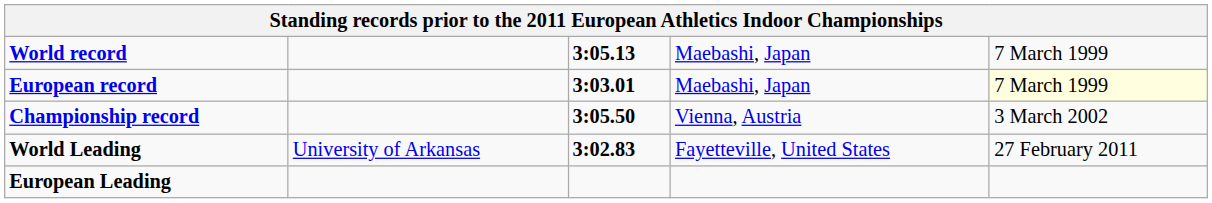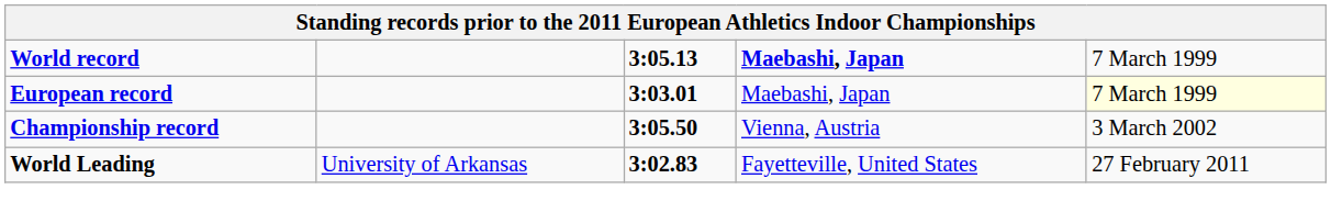 <table class="wikitable" width=75%>
 <tr>
 <th colspan="5">Standing records prior to the 2011 European Athletics Indoor Championships</th>
 </tr>
 <tr>
 <td><strong><a href='#'>World record</a></strong></td>
 <td></td>
 <td><strong>3:05.13</strong></td>
-<td><a href='#'>Maebashi</a>, <a href='#'>Japan</a></td>
+<td><strong><a href='#'>Maebashi</a>, <a href='#'>Japan</a></strong></td>
 <td>7 March 1999</td>
 </tr>
 <tr>
 <td><strong><a href='#'>European record</a></strong></td>
 <td></td>
 <td><strong>3:03.01</strong></td>
 <td><a href='#'>Maebashi</a>, <a href='#'>Japan</a></td>
 <td style="background: lightyellow;">7 March 1999</td>
 </tr>
 <tr>
 <td><strong><a href='#'>Championship record</a></strong></td>
 <td></td>
 <td><strong>3:05.50</strong></td>
 <td><a href='#'>Vienna</a>, <a href='#'>Austria</a></td>
 <td>3 March 2002</td>
 </tr>
 <tr>
 <td><strong>World Leading</strong></td>
 <td><a href='#'>University of Arkansas</a></td>
 <td><strong>3:02.83</strong></td>
 <td><a href='#'>Fayetteville</a>, <a href='#'>United States</a></td>
 <td>27 February 2011</td>
 </tr>
-<tr>
-<td><strong>European Leading</strong></td>
-<td></td>
-<td></td>
-<td></td>
-<td></td>
-</tr>
 </table>
